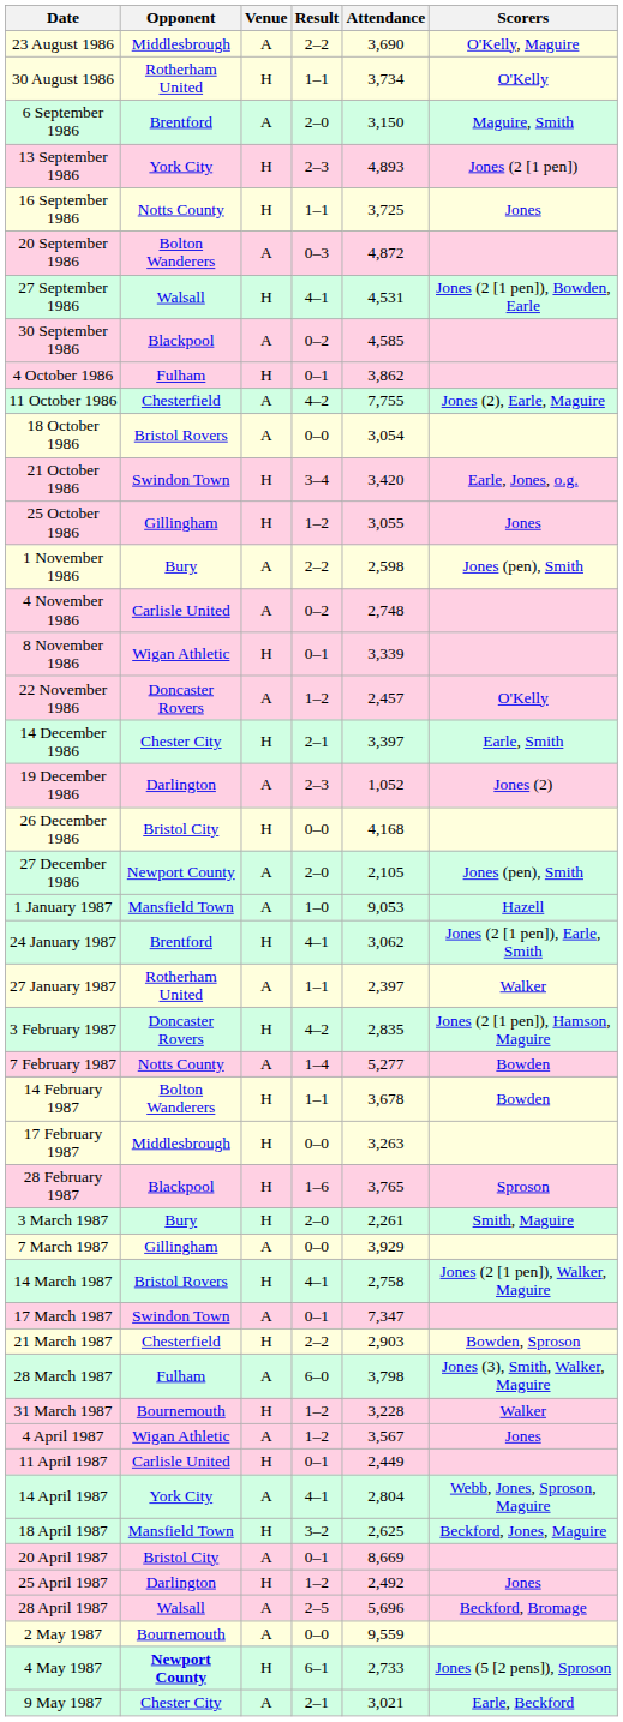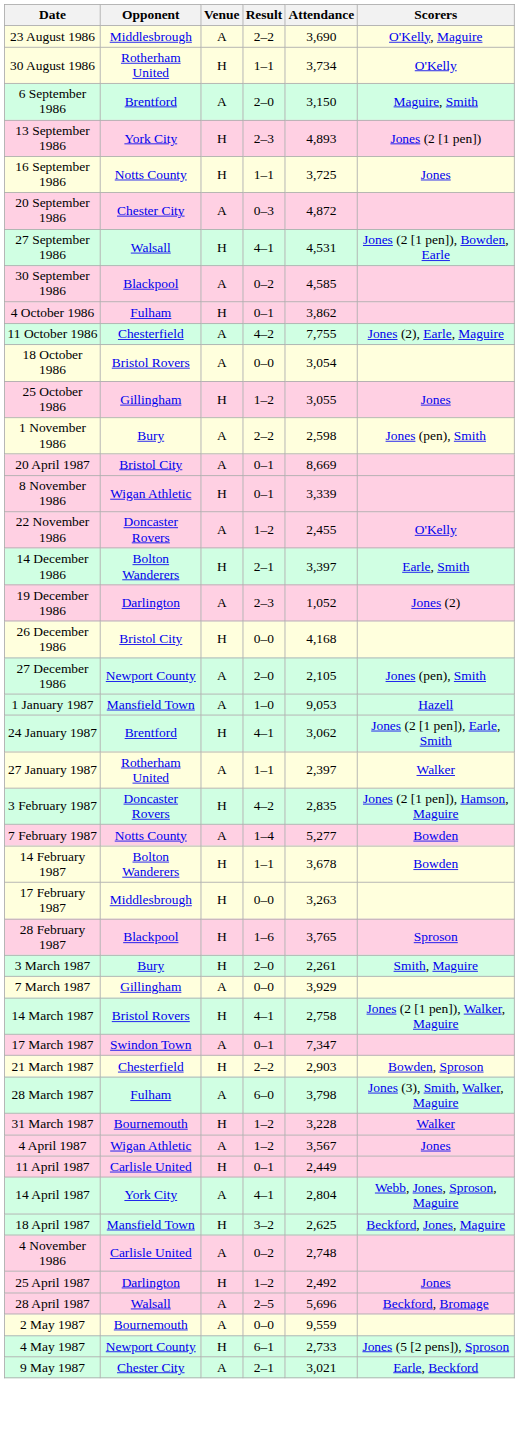 <table class="wikitable sortable" style="font-size:100%; text-align:center">
 <tr>
 <th>Date</th>
 <th>Opponent</th>
 <th>Venue</th>
 <th>Result</th>
 <th>Attendance</th>
 <th>Scorers</th>
 </tr>
 <tr style="background-color: #ffffdd;">
 <td>23 August 1986</td>
 <td><a href='#'>Middlesbrough</a></td>
 <td>A</td>
 <td>2–2</td>
 <td>3,690</td>
 <td><a href='#'>O'Kelly</a>, <a href='#'>Maguire</a></td>
 </tr>
 <tr style="background-color: #ffffdd;">
 <td>30 August 1986</td>
 <td><a href='#'>Rotherham United</a></td>
 <td>H</td>
 <td>1–1</td>
 <td>3,734</td>
 <td><a href='#'>O'Kelly</a></td>
 </tr>
 <tr style="background-color: #d0ffe3;">
 <td>6 September 1986</td>
 <td><a href='#'>Brentford</a></td>
 <td>A</td>
 <td>2–0</td>
 <td>3,150</td>
 <td><a href='#'>Maguire</a>, <a href='#'>Smith</a></td>
 </tr>
 <tr style="background-color: #ffd0e3;">
 <td>13 September 1986</td>
 <td><a href='#'>York City</a></td>
 <td>H</td>
 <td>2–3</td>
 <td>4,893</td>
 <td><a href='#'>Jones</a> (2 [1 pen])</td>
 </tr>
 <tr style="background-color: #ffffdd;">
 <td>16 September 1986</td>
 <td><a href='#'>Notts County</a></td>
 <td>H</td>
 <td>1–1</td>
 <td>3,725</td>
 <td><a href='#'>Jones</a></td>
 </tr>
 <tr style="background-color: #ffd0e3;">
 <td>20 September 1986</td>
-<td><a href='#'>Bolton Wanderers</a></td>
+<td><a href='#'>Chester City</a></td>
 <td>A</td>
 <td>0–3</td>
 <td>4,872</td>
 <td></td>
 </tr>
 <tr style="background-color: #d0ffe3;">
 <td>27 September 1986</td>
 <td><a href='#'>Walsall</a></td>
 <td>H</td>
 <td>4–1</td>
 <td>4,531</td>
 <td><a href='#'>Jones</a> (2 [1 pen]), <a href='#'>Bowden</a>, <a href='#'>Earle</a></td>
 </tr>
 <tr style="background-color: #ffd0e3;">
 <td>30 September 1986</td>
 <td><a href='#'>Blackpool</a></td>
 <td>A</td>
 <td>0–2</td>
 <td>4,585</td>
 <td></td>
 </tr>
 <tr style="background-color: #ffd0e3;">
 <td>4 October 1986</td>
 <td><a href='#'>Fulham</a></td>
 <td>H</td>
 <td>0–1</td>
 <td>3,862</td>
 <td></td>
 </tr>
 <tr style="background-color: #d0ffe3;">
 <td>11 October 1986</td>
 <td><a href='#'>Chesterfield</a></td>
 <td>A</td>
 <td>4–2</td>
 <td>7,755</td>
 <td><a href='#'>Jones</a> (2), <a href='#'>Earle</a>, <a href='#'>Maguire</a></td>
 </tr>
 <tr style="background-color: #ffffdd;">
 <td>18 October 1986</td>
 <td><a href='#'>Bristol Rovers</a></td>
 <td>A</td>
 <td>0–0</td>
 <td>3,054</td>
 <td></td>
 </tr>
 <tr style="background-color: #ffd0e3;">
-<td>21 October 1986</td>
-<td><a href='#'>Swindon Town</a></td>
-<td>H</td>
-<td>3–4</td>
-<td>3,420</td>
-<td><a href='#'>Earle</a>, <a href='#'>Jones</a>, <a href='#'>o.g.</a></td>
-</tr>
-<tr style="background-color: #ffd0e3;">
 <td>25 October 1986</td>
 <td><a href='#'>Gillingham</a></td>
 <td>H</td>
 <td>1–2</td>
 <td>3,055</td>
 <td><a href='#'>Jones</a></td>
 </tr>
 <tr style="background-color: #ffffdd;">
 <td>1 November 1986</td>
 <td><a href='#'>Bury</a></td>
 <td>A</td>
 <td>2–2</td>
 <td>2,598</td>
 <td><a href='#'>Jones</a> (pen), <a href='#'>Smith</a></td>
 </tr>
 <tr style="background-color: #ffd0e3;">
-<td>4 November 1986</td>
-<td><a href='#'>Carlisle United</a></td>
+<td>20 April 1987</td>
+<td><a href='#'>Bristol City</a></td>
 <td>A</td>
-<td>0–2</td>
-<td>2,748</td>
+<td>0–1</td>
+<td>8,669</td>
 <td></td>
 </tr>
 <tr style="background-color: #ffd0e3;">
 <td>8 November 1986</td>
 <td><a href='#'>Wigan Athletic</a></td>
 <td>H</td>
 <td>0–1</td>
 <td>3,339</td>
 <td></td>
 </tr>
 <tr style="background-color: #ffd0e3;">
 <td>22 November 1986</td>
 <td><a href='#'>Doncaster Rovers</a></td>
 <td>A</td>
 <td>1–2</td>
-<td>2,457</td>
+<td>2,455</td>
 <td><a href='#'>O'Kelly</a></td>
 </tr>
 <tr style="background-color: #d0ffe3;">
 <td>14 December 1986</td>
-<td><a href='#'>Chester City</a></td>
+<td><a href='#'>Bolton Wanderers</a></td>
 <td>H</td>
 <td>2–1</td>
 <td>3,397</td>
 <td><a href='#'>Earle</a>, <a href='#'>Smith</a></td>
 </tr>
 <tr style="background-color: #ffd0e3;">
 <td>19 December 1986</td>
 <td><a href='#'>Darlington</a></td>
 <td>A</td>
 <td>2–3</td>
 <td>1,052</td>
 <td><a href='#'>Jones</a> (2)</td>
 </tr>
 <tr style="background-color: #ffffdd;">
 <td>26 December 1986</td>
 <td><a href='#'>Bristol City</a></td>
 <td>H</td>
 <td>0–0</td>
 <td>4,168</td>
 <td></td>
 </tr>
 <tr style="background-color: #d0ffe3;">
 <td>27 December 1986</td>
 <td><a href='#'>Newport County</a></td>
 <td>A</td>
 <td>2–0</td>
 <td>2,105</td>
 <td><a href='#'>Jones</a> (pen), <a href='#'>Smith</a></td>
 </tr>
 <tr style="background-color: #d0ffe3;">
 <td>1 January 1987</td>
 <td><a href='#'>Mansfield Town</a></td>
 <td>A</td>
 <td>1–0</td>
 <td>9,053</td>
 <td><a href='#'>Hazell</a></td>
 </tr>
 <tr style="background-color: #d0ffe3;">
 <td>24 January 1987</td>
 <td><a href='#'>Brentford</a></td>
 <td>H</td>
 <td>4–1</td>
 <td>3,062</td>
 <td><a href='#'>Jones</a> (2 [1 pen]), <a href='#'>Earle</a>, <a href='#'>Smith</a></td>
 </tr>
 <tr style="background-color: #ffffdd;">
 <td>27 January 1987</td>
 <td><a href='#'>Rotherham United</a></td>
 <td>A</td>
 <td>1–1</td>
 <td>2,397</td>
 <td><a href='#'>Walker</a></td>
 </tr>
 <tr style="background-color: #d0ffe3;">
 <td>3 February 1987</td>
 <td><a href='#'>Doncaster Rovers</a></td>
 <td>H</td>
 <td>4–2</td>
 <td>2,835</td>
 <td><a href='#'>Jones</a> (2 [1 pen]), <a href='#'>Hamson</a>, <a href='#'>Maguire</a></td>
 </tr>
 <tr style="background-color: #ffd0e3;">
 <td>7 February 1987</td>
 <td><a href='#'>Notts County</a></td>
 <td>A</td>
 <td>1–4</td>
 <td>5,277</td>
 <td><a href='#'>Bowden</a></td>
 </tr>
 <tr style="background-color: #ffffdd;">
 <td>14 February 1987</td>
 <td><a href='#'>Bolton Wanderers</a></td>
 <td>H</td>
 <td>1–1</td>
 <td>3,678</td>
 <td><a href='#'>Bowden</a></td>
 </tr>
 <tr style="background-color: #ffffdd;">
 <td>17 February 1987</td>
 <td><a href='#'>Middlesbrough</a></td>
 <td>H</td>
 <td>0–0</td>
 <td>3,263</td>
 <td></td>
 </tr>
 <tr style="background-color: #ffd0e3;">
 <td>28 February 1987</td>
 <td><a href='#'>Blackpool</a></td>
 <td>H</td>
 <td>1–6</td>
 <td>3,765</td>
 <td><a href='#'>Sproson</a></td>
 </tr>
 <tr style="background-color: #d0ffe3;">
 <td>3 March 1987</td>
 <td><a href='#'>Bury</a></td>
 <td>H</td>
 <td>2–0</td>
 <td>2,261</td>
 <td><a href='#'>Smith</a>, <a href='#'>Maguire</a></td>
 </tr>
 <tr style="background-color: #ffffdd;">
 <td>7 March 1987</td>
 <td><a href='#'>Gillingham</a></td>
 <td>A</td>
 <td>0–0</td>
 <td>3,929</td>
 <td></td>
 </tr>
 <tr style="background-color: #d0ffe3;">
 <td>14 March 1987</td>
 <td><a href='#'>Bristol Rovers</a></td>
 <td>H</td>
 <td>4–1</td>
 <td>2,758</td>
 <td><a href='#'>Jones</a> (2 [1 pen]), <a href='#'>Walker</a>, <a href='#'>Maguire</a></td>
 </tr>
 <tr style="background-color: #ffd0e3;">
 <td>17 March 1987</td>
 <td><a href='#'>Swindon Town</a></td>
 <td>A</td>
 <td>0–1</td>
 <td>7,347</td>
 <td></td>
 </tr>
 <tr style="background-color: #ffffdd;">
 <td>21 March 1987</td>
 <td><a href='#'>Chesterfield</a></td>
 <td>H</td>
 <td>2–2</td>
 <td>2,903</td>
 <td><a href='#'>Bowden</a>, <a href='#'>Sproson</a></td>
 </tr>
 <tr style="background-color: #d0ffe3;">
 <td>28 March 1987</td>
 <td><a href='#'>Fulham</a></td>
 <td>A</td>
 <td>6–0</td>
 <td>3,798</td>
 <td><a href='#'>Jones</a> (3), <a href='#'>Smith</a>, <a href='#'>Walker</a>, <a href='#'>Maguire</a></td>
 </tr>
 <tr style="background-color: #ffd0e3;">
 <td>31 March 1987</td>
 <td><a href='#'>Bournemouth</a></td>
 <td>H</td>
 <td>1–2</td>
 <td>3,228</td>
 <td><a href='#'>Walker</a></td>
 </tr>
 <tr style="background-color: #ffd0e3;">
 <td>4 April 1987</td>
 <td><a href='#'>Wigan Athletic</a></td>
 <td>A</td>
 <td>1–2</td>
 <td>3,567</td>
 <td><a href='#'>Jones</a></td>
 </tr>
 <tr style="background-color: #ffd0e3;">
 <td>11 April 1987</td>
 <td><a href='#'>Carlisle United</a></td>
 <td>H</td>
 <td>0–1</td>
 <td>2,449</td>
 <td></td>
 </tr>
 <tr style="background-color: #d0ffe3;">
 <td>14 April 1987</td>
 <td><a href='#'>York City</a></td>
 <td>A</td>
 <td>4–1</td>
 <td>2,804</td>
 <td><a href='#'>Webb</a>, <a href='#'>Jones</a>, <a href='#'>Sproson</a>, <a href='#'>Maguire</a></td>
 </tr>
 <tr style="background-color: #d0ffe3;">
 <td>18 April 1987</td>
 <td><a href='#'>Mansfield Town</a></td>
 <td>H</td>
 <td>3–2</td>
 <td>2,625</td>
 <td><a href='#'>Beckford</a>, <a href='#'>Jones</a>, <a href='#'>Maguire</a></td>
 </tr>
 <tr style="background-color: #ffd0e3;">
-<td>20 April 1987</td>
-<td><a href='#'>Bristol City</a></td>
+<td>4 November 1986</td>
+<td><a href='#'>Carlisle United</a></td>
 <td>A</td>
-<td>0–1</td>
-<td>8,669</td>
+<td>0–2</td>
+<td>2,748</td>
 <td></td>
 </tr>
 <tr style="background-color: #ffd0e3;">
 <td>25 April 1987</td>
 <td><a href='#'>Darlington</a></td>
 <td>H</td>
 <td>1–2</td>
 <td>2,492</td>
 <td><a href='#'>Jones</a></td>
 </tr>
 <tr style="background-color: #ffd0e3;">
 <td>28 April 1987</td>
 <td><a href='#'>Walsall</a></td>
 <td>A</td>
 <td>2–5</td>
 <td>5,696</td>
 <td><a href='#'>Beckford</a>, <a href='#'>Bromage</a></td>
 </tr>
 <tr style="background-color: #ffffdd;">
 <td>2 May 1987</td>
 <td><a href='#'>Bournemouth</a></td>
 <td>A</td>
 <td>0–0</td>
 <td>9,559</td>
 <td></td>
 </tr>
 <tr style="background-color: #d0ffe3;">
 <td>4 May 1987</td>
-<td><strong><a href='#'>Newport County</a></strong></td>
+<td><a href='#'>Newport County</a></td>
 <td>H</td>
 <td>6–1</td>
 <td>2,733</td>
 <td><a href='#'>Jones</a> (5 [2 pens]), <a href='#'>Sproson</a></td>
 </tr>
 <tr style="background-color: #d0ffe3;">
 <td>9 May 1987</td>
 <td><a href='#'>Chester City</a></td>
 <td>A</td>
 <td>2–1</td>
 <td>3,021</td>
 <td><a href='#'>Earle</a>, <a href='#'>Beckford</a></td>
 </tr>
 </table>
